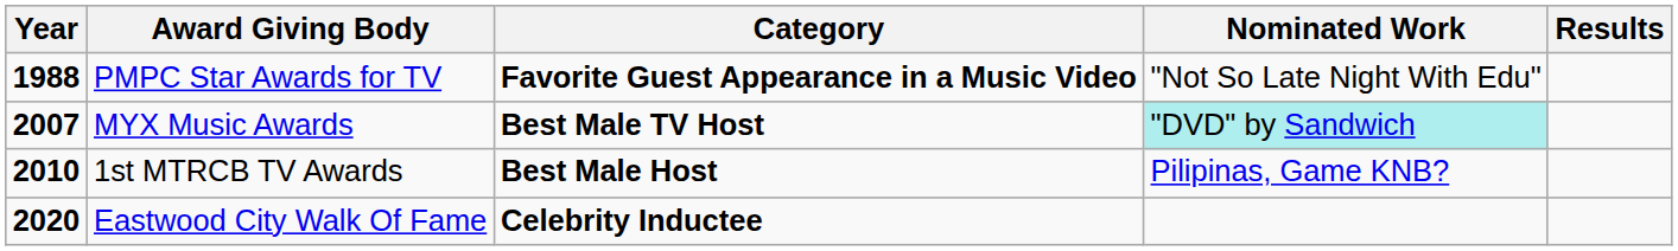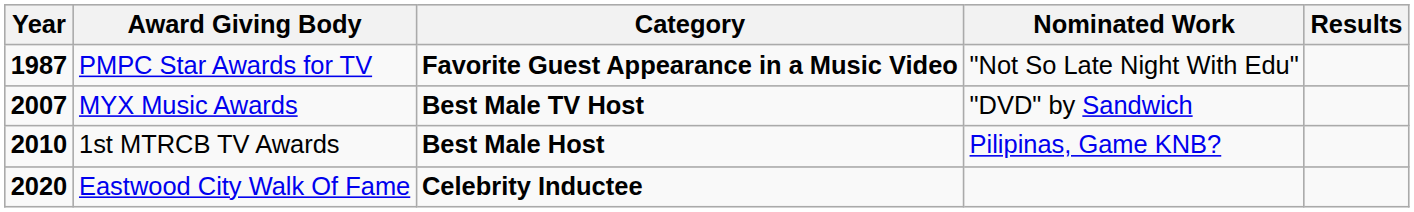 <table class="wikitable">
 <tr>
 <th>Year</th>
 <th>Award Giving Body</th>
 <th>Category</th>
 <th>Nominated Work</th>
 <th>Results</th>
 </tr>
 <tr>
-<td><strong>1988</strong></td>
+<td><strong>1987</strong></td>
 <td><a href='#'>PMPC Star Awards for TV</a></td>
 <td><strong>Favorite Guest Appearance in a Music Video</strong></td>
 <td>"Not So Late Night With Edu"</td>
 <td></td>
 </tr>
 <tr>
 <td><strong>2007</strong></td>
 <td><a href='#'>MYX Music Awards</a></td>
 <td><strong>Best Male TV Host</strong></td>
-<td style="background: paleturquoise;">"DVD" by <a href='#'>Sandwich</a></td>
+<td>"DVD" by <a href='#'>Sandwich</a></td>
 <td></td>
 </tr>
 <tr>
 <td><strong>2010</strong></td>
 <td>1st MTRCB TV Awards</td>
 <td><strong>Best Male Host</strong></td>
 <td><a href='#'>Pilipinas, Game KNB?</a></td>
 <td></td>
 </tr>
 <tr>
 <td><strong>2020</strong></td>
 <td><a href='#'>Eastwood City Walk Of Fame</a></td>
 <td><strong>Celebrity Inductee</strong></td>
 <td></td>
 <td></td>
 </tr>
 </table>
